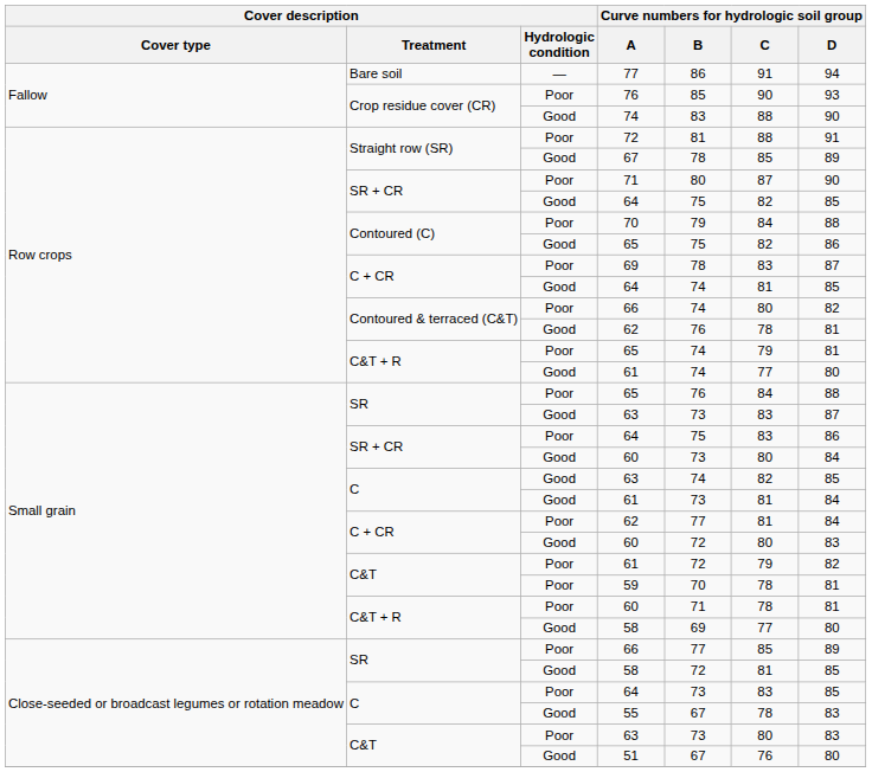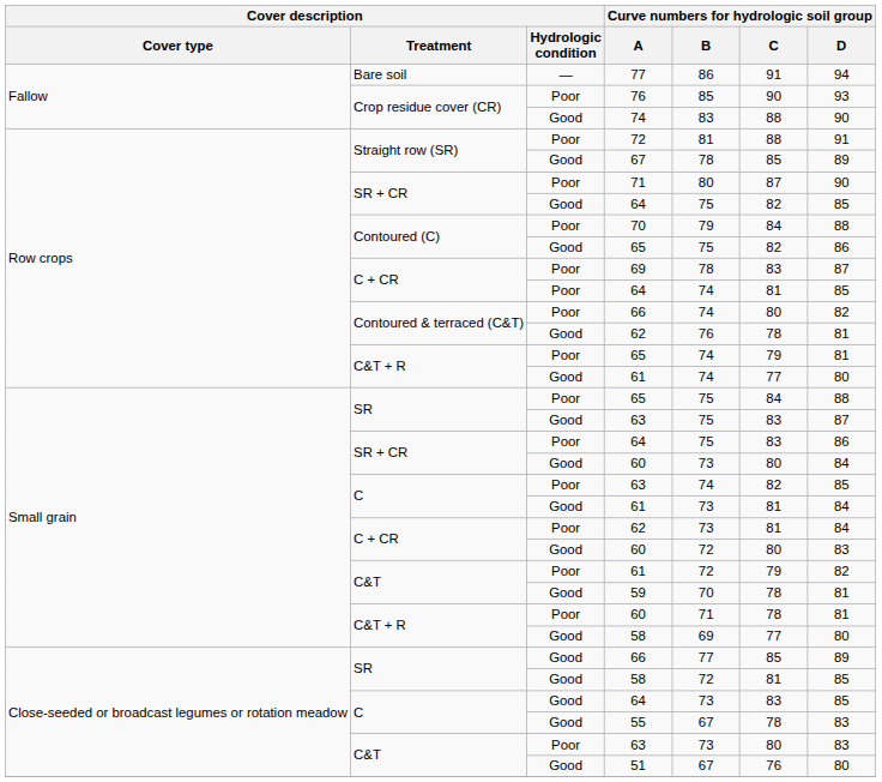 <table class="wikitable">
 <tr>
 <th colspan="3">Cover description</th>
 <th colspan="4">Curve numbers for hydrologic soil group</th>
 </tr>
 <tr>
 <th>Cover type</th>
 <th>Treatment</th>
 <th>Hydrologic<br>condition</th>
 <th>A</th>
 <th>B</th>
 <th>C</th>
 <th>D</th>
 </tr>
 <tr>
 <td rowspan="3">Fallow</td>
 <td>Bare soil</td>
 <td align="center">—</td>
 <td align="center">77</td>
 <td align="center">86</td>
 <td align="center">91</td>
 <td align="center">94</td>
 </tr>
 <tr>
 <td rowspan="2">Crop residue cover (CR)</td>
 <td align="center">Poor</td>
 <td align="center">76</td>
 <td align="center">85</td>
 <td align="center">90</td>
 <td align="center">93</td>
 </tr>
 <tr>
 <td align="center">Good</td>
 <td align="center">74</td>
 <td align="center">83</td>
 <td align="center">88</td>
 <td align="center">90</td>
 </tr>
 <tr>
 <td rowspan="12">Row crops</td>
 <td rowspan="2">Straight row (SR)</td>
 <td align="center">Poor</td>
 <td align="center">72</td>
 <td align="center">81</td>
 <td align="center">88</td>
 <td align="center">91</td>
 </tr>
 <tr>
 <td align="center">Good</td>
 <td align="center">67</td>
 <td align="center">78</td>
 <td align="center">85</td>
 <td align="center">89</td>
 </tr>
 <tr>
 <td rowspan="2">SR + CR</td>
 <td align="center">Poor</td>
 <td align="center">71</td>
 <td align="center">80</td>
 <td align="center">87</td>
 <td align="center">90</td>
 </tr>
 <tr>
 <td align="center">Good</td>
 <td align="center">64</td>
 <td align="center">75</td>
 <td align="center">82</td>
 <td align="center">85</td>
 </tr>
 <tr>
 <td rowspan="2">Contoured (C)</td>
 <td align="center">Poor</td>
 <td align="center">70</td>
 <td align="center">79</td>
 <td align="center">84</td>
 <td align="center">88</td>
 </tr>
 <tr>
 <td align="center">Good</td>
 <td align="center">65</td>
 <td align="center">75</td>
 <td align="center">82</td>
 <td align="center">86</td>
 </tr>
 <tr>
 <td rowspan="2">C + CR</td>
 <td align="center">Poor</td>
 <td align="center">69</td>
 <td align="center">78</td>
 <td align="center">83</td>
 <td align="center">87</td>
 </tr>
 <tr>
-<td align="center">Good</td>
+<td align="center">Poor</td>
 <td align="center">64</td>
 <td align="center">74</td>
 <td align="center">81</td>
 <td align="center">85</td>
 </tr>
 <tr>
 <td rowspan="2">Contoured & terraced (C&T)</td>
 <td align="center">Poor</td>
 <td align="center">66</td>
 <td align="center">74</td>
 <td align="center">80</td>
 <td align="center">82</td>
 </tr>
 <tr>
 <td align="center">Good</td>
 <td align="center">62</td>
 <td align="center">76</td>
 <td align="center">78</td>
 <td align="center">81</td>
 </tr>
 <tr>
 <td rowspan="2">C&T + R</td>
 <td align="center">Poor</td>
 <td align="center">65</td>
 <td align="center">74</td>
 <td align="center">79</td>
 <td align="center">81</td>
 </tr>
 <tr>
 <td align="center">Good</td>
 <td align="center">61</td>
 <td align="center">74</td>
 <td align="center">77</td>
 <td align="center">80</td>
 </tr>
 <tr>
 <td rowspan="12">Small grain</td>
 <td rowspan="2">SR</td>
 <td align="center">Poor</td>
 <td align="center">65</td>
-<td align="center">76</td>
+<td align="center">75</td>
 <td align="center">84</td>
 <td align="center">88</td>
 </tr>
 <tr>
 <td align="center">Good</td>
 <td align="center">63</td>
-<td align="center">73</td>
+<td align="center">75</td>
 <td align="center">83</td>
 <td align="center">87</td>
 </tr>
 <tr>
 <td rowspan="2">SR + CR</td>
 <td align="center">Poor</td>
 <td align="center">64</td>
 <td align="center">75</td>
 <td align="center">83</td>
 <td align="center">86</td>
 </tr>
 <tr>
 <td align="center">Good</td>
 <td align="center">60</td>
 <td align="center">73</td>
 <td align="center">80</td>
 <td align="center">84</td>
 </tr>
 <tr>
 <td rowspan="2">C</td>
-<td align="center">Good</td>
+<td align="center">Poor</td>
 <td align="center">63</td>
 <td align="center">74</td>
 <td align="center">82</td>
 <td align="center">85</td>
 </tr>
 <tr>
 <td align="center">Good</td>
 <td align="center">61</td>
 <td align="center">73</td>
 <td align="center">81</td>
 <td align="center">84</td>
 </tr>
 <tr>
 <td rowspan="2">C + CR</td>
 <td align="center">Poor</td>
 <td align="center">62</td>
-<td align="center">77</td>
+<td align="center">73</td>
 <td align="center">81</td>
 <td align="center">84</td>
 </tr>
 <tr>
 <td align="center">Good</td>
 <td align="center">60</td>
 <td align="center">72</td>
 <td align="center">80</td>
 <td align="center">83</td>
 </tr>
 <tr>
 <td rowspan="2">C&T</td>
 <td align="center">Poor</td>
 <td align="center">61</td>
 <td align="center">72</td>
 <td align="center">79</td>
 <td align="center">82</td>
 </tr>
 <tr>
-<td align="center">Poor</td>
+<td align="center">Good</td>
 <td align="center">59</td>
 <td align="center">70</td>
 <td align="center">78</td>
 <td align="center">81</td>
 </tr>
 <tr>
 <td rowspan="2">C&T + R</td>
 <td align="center">Poor</td>
 <td align="center">60</td>
 <td align="center">71</td>
 <td align="center">78</td>
 <td align="center">81</td>
 </tr>
 <tr>
 <td align="center">Good</td>
 <td align="center">58</td>
 <td align="center">69</td>
 <td align="center">77</td>
 <td align="center">80</td>
 </tr>
 <tr>
 <td rowspan="6">Close-seeded or broadcast legumes or rotation meadow</td>
 <td rowspan="2">SR</td>
-<td align="center">Poor</td>
+<td align="center">Good</td>
 <td align="center">66</td>
 <td align="center">77</td>
 <td align="center">85</td>
 <td align="center">89</td>
 </tr>
 <tr>
 <td align="center">Good</td>
 <td align="center">58</td>
 <td align="center">72</td>
 <td align="center">81</td>
 <td align="center">85</td>
 </tr>
 <tr>
 <td rowspan="2">C</td>
-<td align="center">Poor</td>
+<td align="center">Good</td>
 <td align="center">64</td>
 <td align="center">73</td>
 <td align="center">83</td>
 <td align="center">85</td>
 </tr>
 <tr>
 <td align="center">Good</td>
 <td align="center">55</td>
 <td align="center">67</td>
 <td align="center">78</td>
 <td align="center">83</td>
 </tr>
 <tr>
 <td rowspan="2">C&T</td>
 <td align="center">Poor</td>
 <td align="center">63</td>
 <td align="center">73</td>
 <td align="center">80</td>
 <td align="center">83</td>
 </tr>
 <tr>
 <td align="center">Good</td>
 <td align="center">51</td>
 <td align="center">67</td>
 <td align="center">76</td>
 <td align="center">80</td>
 </tr>
 <tr>
 </tr>
 </table>
